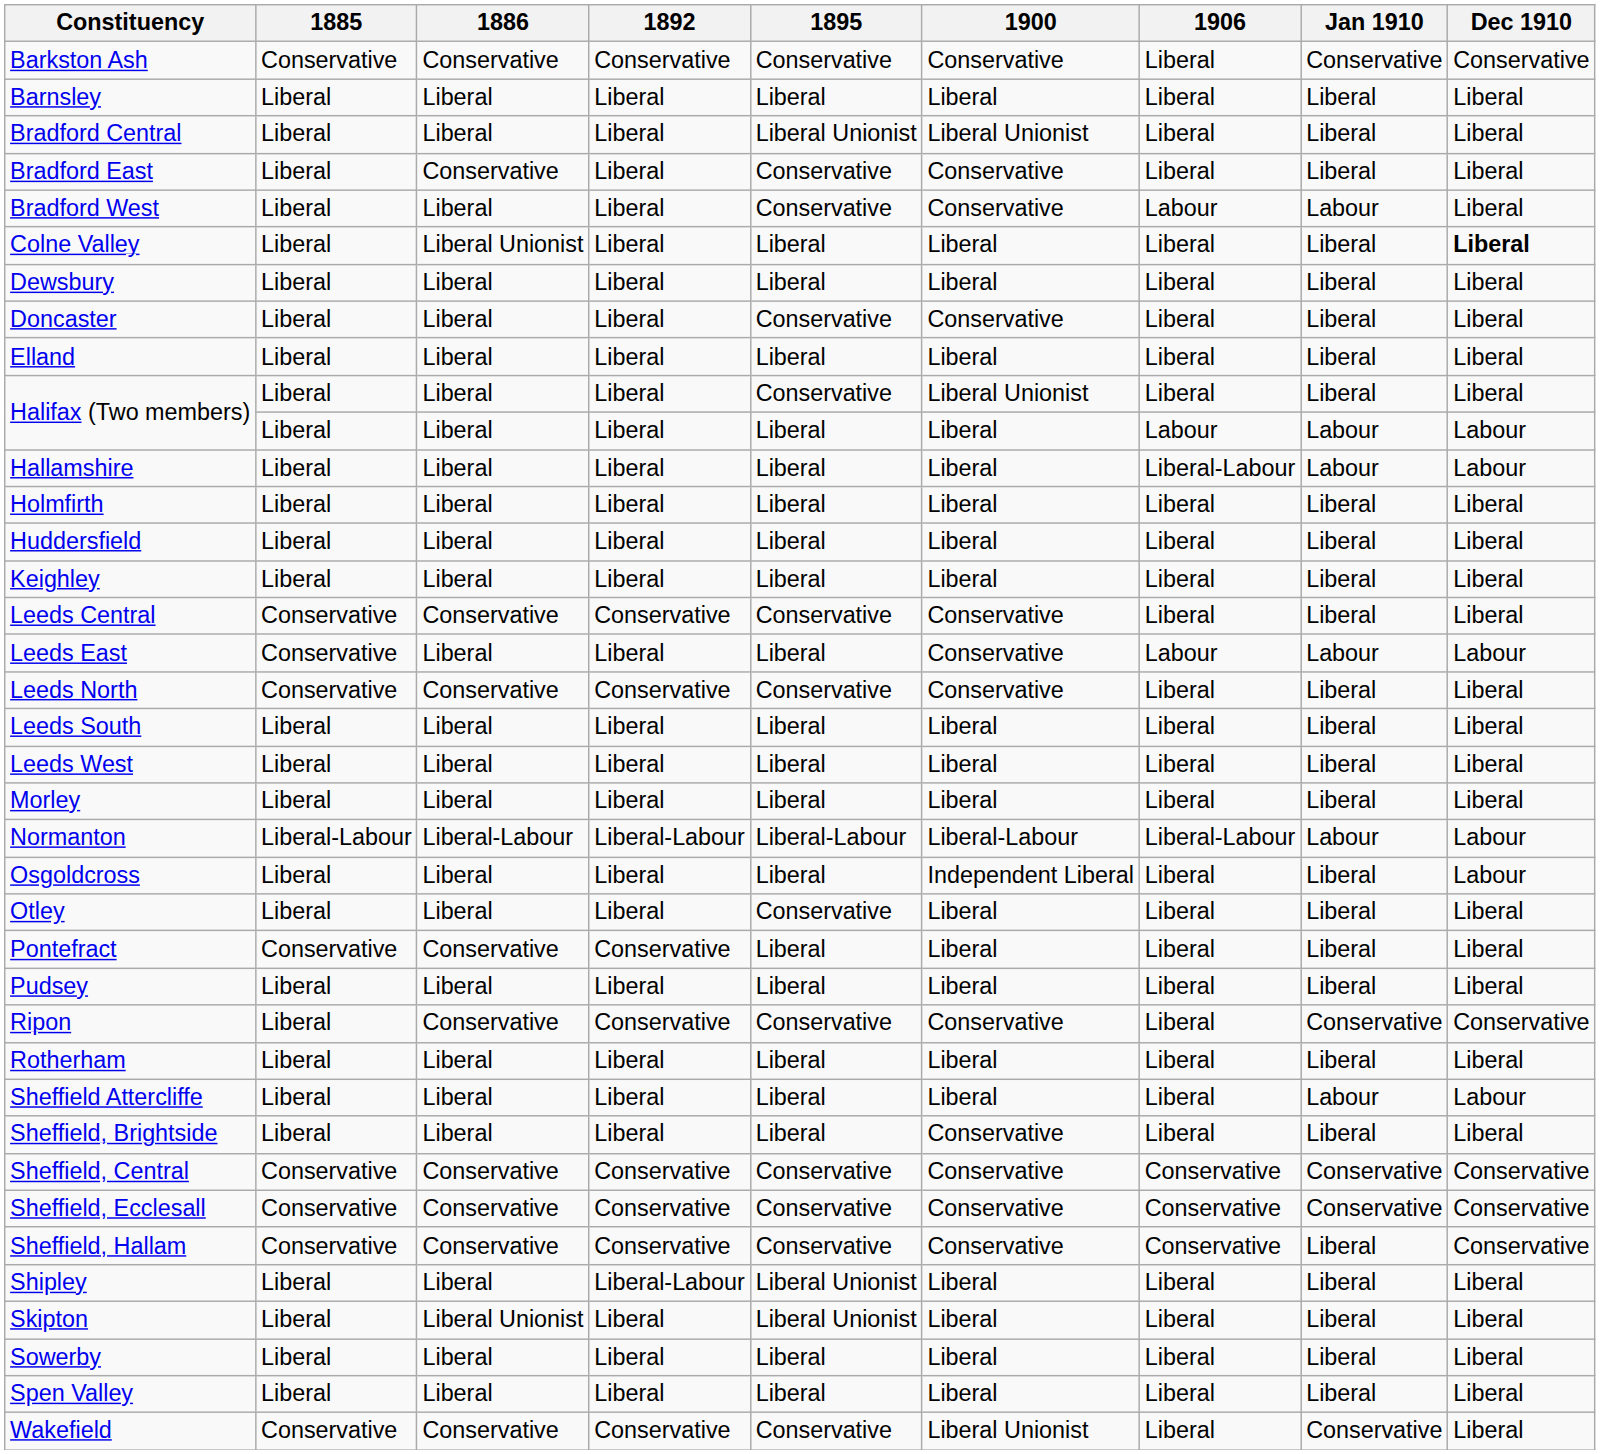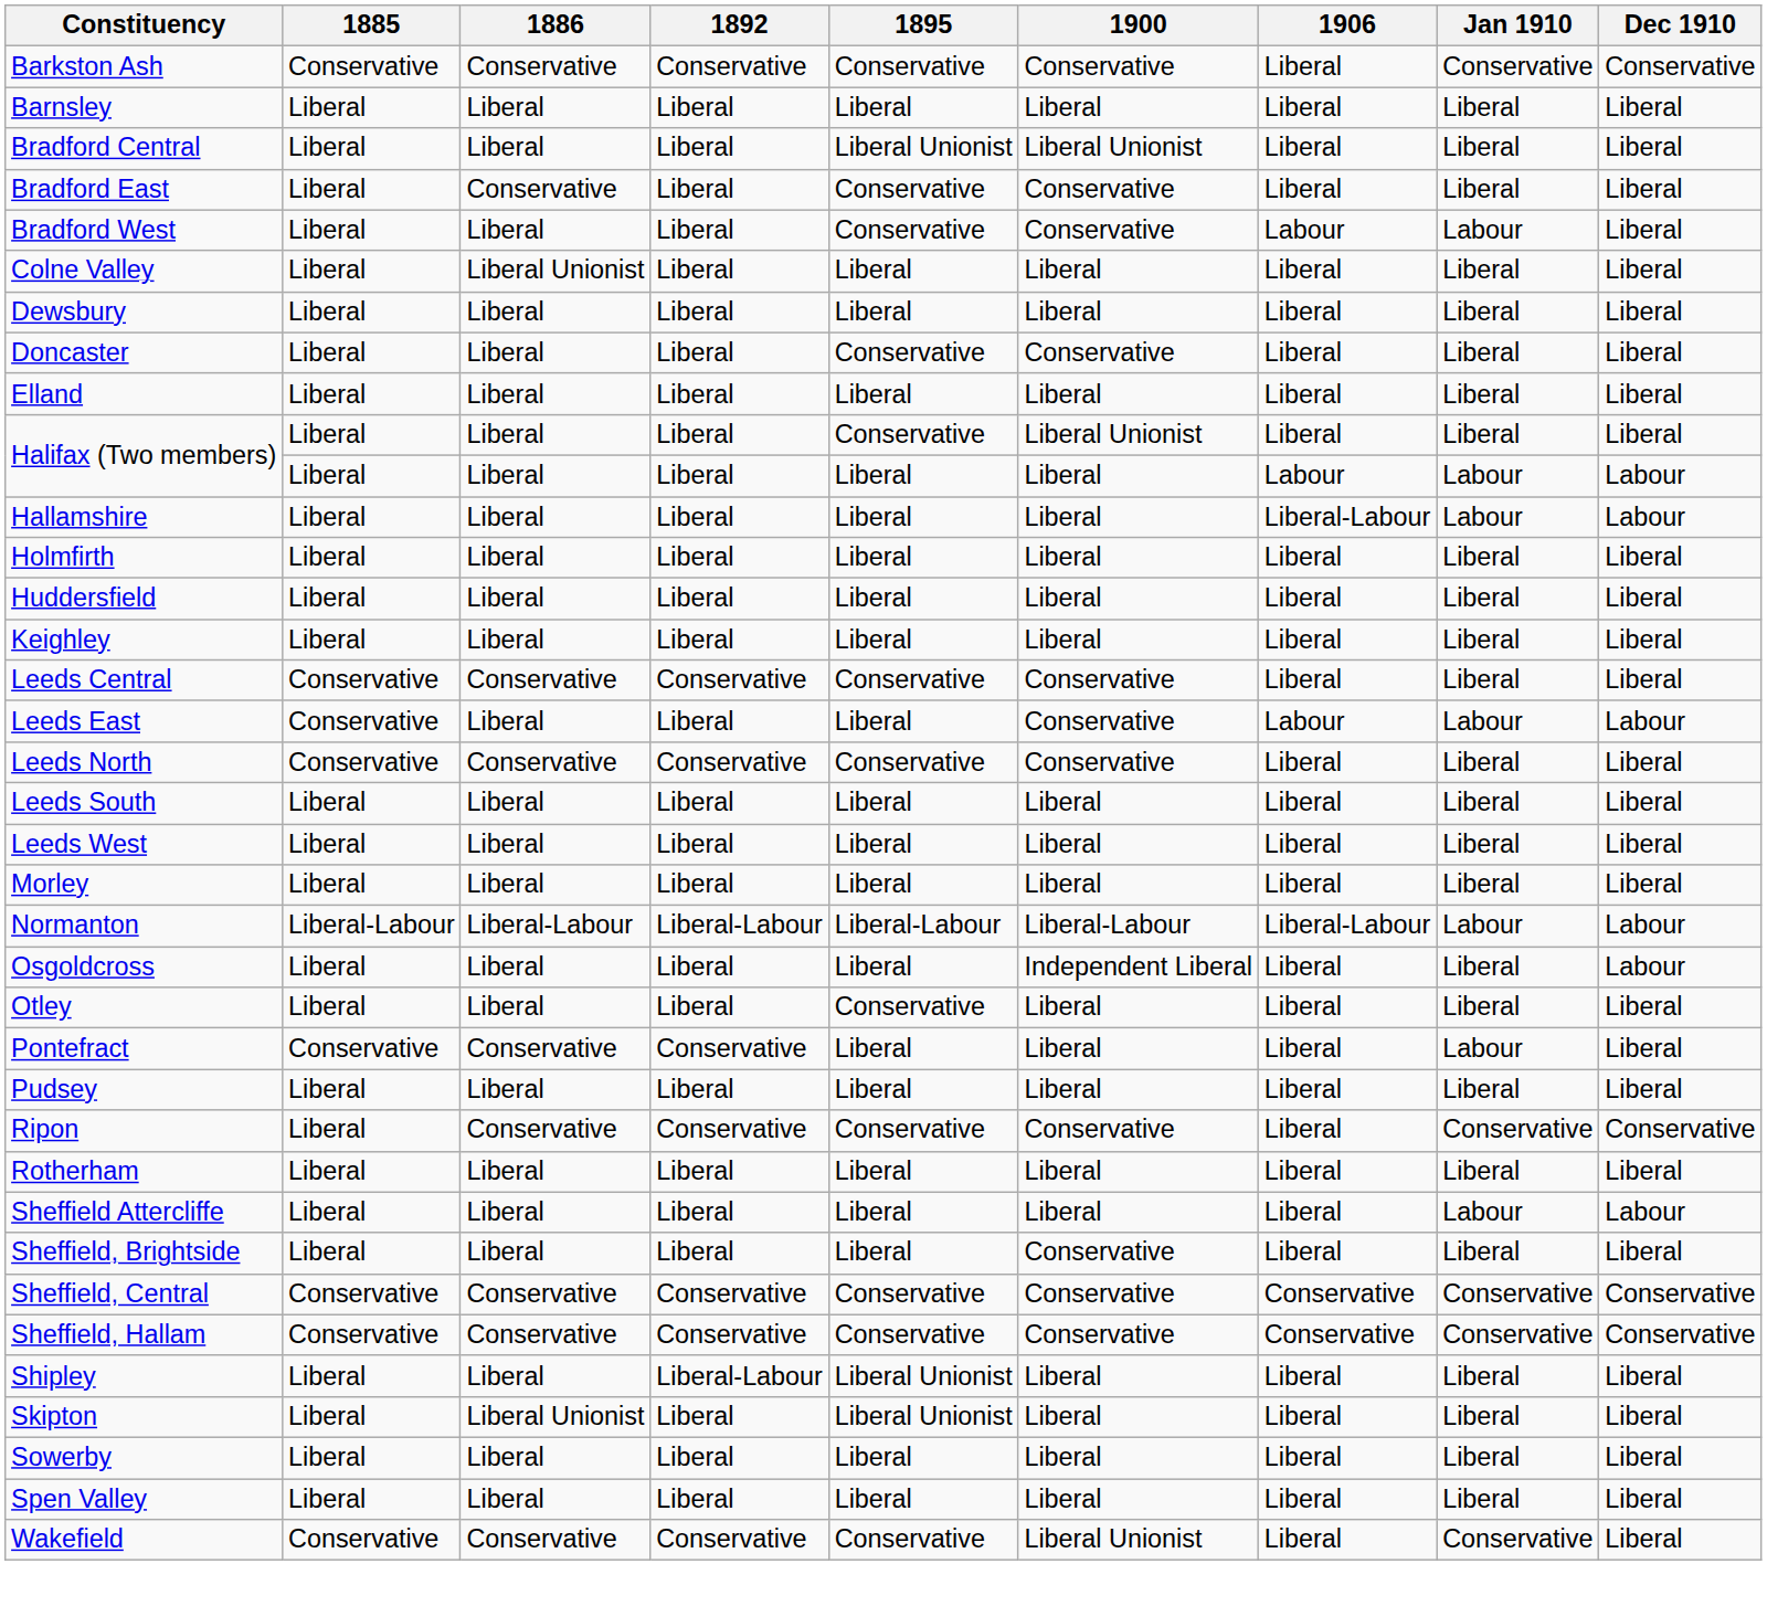 <table class="wikitable sortable">
 <tr>
 <th>Constituency</th>
 <th>1885</th>
 <th>1886</th>
 <th>1892</th>
 <th>1895</th>
 <th>1900</th>
 <th>1906</th>
 <th>Jan 1910</th>
 <th>Dec 1910</th>
 </tr>
 <tr>
 <td><a href='#'>Barkston Ash</a></td>
 <td bgcolor=>Conservative</td>
 <td bgcolor=>Conservative</td>
 <td bgcolor=>Conservative</td>
 <td bgcolor=>Conservative</td>
 <td bgcolor=>Conservative</td>
 <td bgcolor=>Liberal</td>
 <td bgcolor=>Conservative</td>
 <td bgcolor=>Conservative</td>
 </tr>
 <tr>
 <td><a href='#'>Barnsley</a></td>
 <td bgcolor=>Liberal</td>
 <td bgcolor=>Liberal</td>
 <td bgcolor=>Liberal</td>
 <td bgcolor=>Liberal</td>
 <td bgcolor=>Liberal</td>
 <td bgcolor=>Liberal</td>
 <td bgcolor=>Liberal</td>
 <td bgcolor=>Liberal</td>
 </tr>
 <tr>
 <td><a href='#'>Bradford Central</a></td>
 <td bgcolor=>Liberal</td>
 <td bgcolor=>Liberal</td>
 <td bgcolor=>Liberal</td>
 <td bgcolor=>Liberal Unionist</td>
 <td bgcolor=>Liberal Unionist</td>
 <td bgcolor=>Liberal</td>
 <td bgcolor=>Liberal</td>
 <td bgcolor=>Liberal</td>
 </tr>
 <tr>
 <td><a href='#'>Bradford East</a></td>
 <td bgcolor=>Liberal</td>
 <td bgcolor=>Conservative</td>
 <td bgcolor=>Liberal</td>
 <td bgcolor=>Conservative</td>
 <td bgcolor=>Conservative</td>
 <td bgcolor=>Liberal</td>
 <td bgcolor=>Liberal</td>
 <td bgcolor=>Liberal</td>
 </tr>
 <tr>
 <td><a href='#'>Bradford West</a></td>
 <td bgcolor=>Liberal</td>
 <td bgcolor=>Liberal</td>
 <td bgcolor=>Liberal</td>
 <td bgcolor=>Conservative</td>
 <td bgcolor=>Conservative</td>
 <td bgcolor=>Labour</td>
 <td bgcolor=>Labour</td>
 <td bgcolor=>Liberal</td>
 </tr>
 <tr>
 <td><a href='#'>Colne Valley</a></td>
 <td bgcolor=>Liberal</td>
 <td bgcolor=>Liberal Unionist</td>
 <td bgcolor=>Liberal</td>
 <td bgcolor=>Liberal</td>
 <td bgcolor=>Liberal</td>
 <td bgcolor=>Liberal</td>
 <td bgcolor=>Liberal</td>
-<td bgcolor=><strong>Liberal</strong></td>
+<td bgcolor=>Liberal</td>
 </tr>
 <tr>
 <td><a href='#'>Dewsbury</a></td>
 <td bgcolor=>Liberal</td>
 <td bgcolor=>Liberal</td>
 <td bgcolor=>Liberal</td>
 <td bgcolor=>Liberal</td>
 <td bgcolor=>Liberal</td>
 <td bgcolor=>Liberal</td>
 <td bgcolor=>Liberal</td>
 <td bgcolor=>Liberal</td>
 </tr>
 <tr>
 <td><a href='#'>Doncaster</a></td>
 <td bgcolor=>Liberal</td>
 <td bgcolor=>Liberal</td>
 <td bgcolor=>Liberal</td>
 <td bgcolor=>Conservative</td>
 <td bgcolor=>Conservative</td>
 <td bgcolor=>Liberal</td>
 <td bgcolor=>Liberal</td>
 <td bgcolor=>Liberal</td>
 </tr>
 <tr>
 <td><a href='#'>Elland</a></td>
 <td bgcolor=>Liberal</td>
 <td bgcolor=>Liberal</td>
 <td bgcolor=>Liberal</td>
 <td bgcolor=>Liberal</td>
 <td bgcolor=>Liberal</td>
 <td bgcolor=>Liberal</td>
 <td bgcolor=>Liberal</td>
 <td bgcolor=>Liberal</td>
 </tr>
 <tr>
 <td rowspan="2"><a href='#'>Halifax</a> (Two members)</td>
 <td bgcolor=>Liberal</td>
 <td bgcolor=>Liberal</td>
 <td bgcolor=>Liberal</td>
 <td bgcolor=>Conservative</td>
 <td bgcolor=>Liberal Unionist</td>
 <td bgcolor=>Liberal</td>
 <td bgcolor=>Liberal</td>
 <td bgcolor=>Liberal</td>
 </tr>
 <tr>
 <td bgcolor=>Liberal</td>
 <td bgcolor=>Liberal</td>
 <td bgcolor=>Liberal</td>
 <td bgcolor=>Liberal</td>
 <td bgcolor=>Liberal</td>
 <td bgcolor=>Labour</td>
 <td bgcolor=>Labour</td>
 <td bgcolor=>Labour</td>
 </tr>
 <tr>
 <td><a href='#'>Hallamshire</a></td>
 <td bgcolor=>Liberal</td>
 <td bgcolor=>Liberal</td>
 <td bgcolor=>Liberal</td>
 <td bgcolor=>Liberal</td>
 <td bgcolor=>Liberal</td>
 <td bgcolor=>Liberal-Labour</td>
 <td bgcolor=>Labour</td>
 <td bgcolor=>Labour</td>
 </tr>
 <tr>
 <td><a href='#'>Holmfirth</a></td>
 <td bgcolor=>Liberal</td>
 <td bgcolor=>Liberal</td>
 <td bgcolor=>Liberal</td>
 <td bgcolor=>Liberal</td>
 <td bgcolor=>Liberal</td>
 <td bgcolor=>Liberal</td>
 <td bgcolor=>Liberal</td>
 <td bgcolor=>Liberal</td>
 </tr>
 <tr>
 <td><a href='#'>Huddersfield</a></td>
 <td bgcolor=>Liberal</td>
 <td bgcolor=>Liberal</td>
 <td bgcolor=>Liberal</td>
 <td bgcolor=>Liberal</td>
 <td bgcolor=>Liberal</td>
 <td bgcolor=>Liberal</td>
 <td bgcolor=>Liberal</td>
 <td bgcolor=>Liberal</td>
 </tr>
 <tr>
 <td><a href='#'>Keighley</a></td>
 <td bgcolor=>Liberal</td>
 <td bgcolor=>Liberal</td>
 <td bgcolor=>Liberal</td>
 <td bgcolor=>Liberal</td>
 <td bgcolor=>Liberal</td>
 <td bgcolor=>Liberal</td>
 <td bgcolor=>Liberal</td>
 <td bgcolor=>Liberal</td>
 </tr>
 <tr>
 <td><a href='#'>Leeds Central</a></td>
 <td bgcolor=>Conservative</td>
 <td bgcolor=>Conservative</td>
 <td bgcolor=>Conservative</td>
 <td bgcolor=>Conservative</td>
 <td bgcolor=>Conservative</td>
 <td bgcolor=>Liberal</td>
 <td bgcolor=>Liberal</td>
 <td bgcolor=>Liberal</td>
 </tr>
 <tr>
 <td><a href='#'>Leeds East</a></td>
 <td bgcolor=>Conservative</td>
 <td bgcolor=>Liberal</td>
 <td bgcolor=>Liberal</td>
 <td bgcolor=>Liberal</td>
 <td bgcolor=>Conservative</td>
 <td bgcolor=>Labour</td>
 <td bgcolor=>Labour</td>
 <td bgcolor=>Labour</td>
 </tr>
 <tr>
 <td><a href='#'>Leeds North</a></td>
 <td bgcolor=>Conservative</td>
 <td bgcolor=>Conservative</td>
 <td bgcolor=>Conservative</td>
 <td bgcolor=>Conservative</td>
 <td bgcolor=>Conservative</td>
 <td bgcolor=>Liberal</td>
 <td bgcolor=>Liberal</td>
 <td bgcolor=>Liberal</td>
 </tr>
 <tr>
 <td><a href='#'>Leeds South</a></td>
 <td bgcolor=>Liberal</td>
 <td bgcolor=>Liberal</td>
 <td bgcolor=>Liberal</td>
 <td bgcolor=>Liberal</td>
 <td bgcolor=>Liberal</td>
 <td bgcolor=>Liberal</td>
 <td bgcolor=>Liberal</td>
 <td bgcolor=>Liberal</td>
 </tr>
 <tr>
 <td><a href='#'>Leeds West</a></td>
 <td bgcolor=>Liberal</td>
 <td bgcolor=>Liberal</td>
 <td bgcolor=>Liberal</td>
 <td bgcolor=>Liberal</td>
 <td bgcolor=>Liberal</td>
 <td bgcolor=>Liberal</td>
 <td bgcolor=>Liberal</td>
 <td bgcolor=>Liberal</td>
 </tr>
 <tr>
 <td><a href='#'>Morley</a></td>
 <td bgcolor=>Liberal</td>
 <td bgcolor=>Liberal</td>
 <td bgcolor=>Liberal</td>
 <td bgcolor=>Liberal</td>
 <td bgcolor=>Liberal</td>
 <td bgcolor=>Liberal</td>
 <td bgcolor=>Liberal</td>
 <td bgcolor=>Liberal</td>
 </tr>
 <tr>
 <td><a href='#'>Normanton</a></td>
 <td bgcolor=>Liberal-Labour</td>
 <td bgcolor=>Liberal-Labour</td>
 <td bgcolor=>Liberal-Labour</td>
 <td bgcolor=>Liberal-Labour</td>
 <td bgcolor=>Liberal-Labour</td>
 <td bgcolor=>Liberal-Labour</td>
 <td bgcolor=>Labour</td>
 <td bgcolor=>Labour</td>
 </tr>
 <tr>
 <td><a href='#'>Osgoldcross</a></td>
 <td bgcolor=>Liberal</td>
 <td bgcolor=>Liberal</td>
 <td bgcolor=>Liberal</td>
 <td bgcolor=>Liberal</td>
 <td bgcolor=>Independent Liberal</td>
 <td bgcolor=>Liberal</td>
 <td bgcolor=>Liberal</td>
 <td bgcolor=>Labour</td>
 </tr>
 <tr>
 <td><a href='#'>Otley</a></td>
 <td bgcolor=>Liberal</td>
 <td bgcolor=>Liberal</td>
 <td bgcolor=>Liberal</td>
 <td bgcolor=>Conservative</td>
 <td bgcolor=>Liberal</td>
 <td bgcolor=>Liberal</td>
 <td bgcolor=>Liberal</td>
 <td bgcolor=>Liberal</td>
 </tr>
 <tr>
 <td><a href='#'>Pontefract</a></td>
 <td bgcolor=>Conservative</td>
 <td bgcolor=>Conservative</td>
 <td bgcolor=>Conservative</td>
 <td bgcolor=>Liberal</td>
 <td bgcolor=>Liberal</td>
 <td bgcolor=>Liberal</td>
-<td bgcolor=>Liberal</td>
+<td bgcolor=>Labour</td>
 <td bgcolor=>Liberal</td>
 </tr>
 <tr>
 <td><a href='#'>Pudsey</a></td>
 <td bgcolor=>Liberal</td>
 <td bgcolor=>Liberal</td>
 <td bgcolor=>Liberal</td>
 <td bgcolor=>Liberal</td>
 <td bgcolor=>Liberal</td>
 <td bgcolor=>Liberal</td>
 <td bgcolor=>Liberal</td>
 <td bgcolor=>Liberal</td>
 </tr>
 <tr>
 <td><a href='#'>Ripon</a></td>
 <td bgcolor=>Liberal</td>
 <td bgcolor=>Conservative</td>
 <td bgcolor=>Conservative</td>
 <td bgcolor=>Conservative</td>
 <td bgcolor=>Conservative</td>
 <td bgcolor=>Liberal</td>
 <td bgcolor=>Conservative</td>
 <td bgcolor=>Conservative</td>
 </tr>
 <tr>
 <td><a href='#'>Rotherham</a></td>
 <td bgcolor=>Liberal</td>
 <td bgcolor=>Liberal</td>
 <td bgcolor=>Liberal</td>
 <td bgcolor=>Liberal</td>
 <td bgcolor=>Liberal</td>
 <td bgcolor=>Liberal</td>
 <td bgcolor=>Liberal</td>
 <td bgcolor=>Liberal</td>
 </tr>
 <tr>
 <td><a href='#'>Sheffield Attercliffe</a></td>
 <td bgcolor=>Liberal</td>
 <td bgcolor=>Liberal</td>
 <td bgcolor=>Liberal</td>
 <td bgcolor=>Liberal</td>
 <td bgcolor=>Liberal</td>
 <td bgcolor=>Liberal</td>
 <td bgcolor=>Labour</td>
 <td bgcolor=>Labour</td>
 </tr>
 <tr>
 <td><a href='#'>Sheffield, Brightside</a></td>
 <td bgcolor=>Liberal</td>
 <td bgcolor=>Liberal</td>
 <td bgcolor=>Liberal</td>
 <td bgcolor=>Liberal</td>
 <td bgcolor=>Conservative</td>
 <td bgcolor=>Liberal</td>
 <td bgcolor=>Liberal</td>
 <td bgcolor=>Liberal</td>
 </tr>
 <tr>
 <td><a href='#'>Sheffield, Central</a></td>
 <td bgcolor=>Conservative</td>
 <td bgcolor=>Conservative</td>
 <td bgcolor=>Conservative</td>
 <td bgcolor=>Conservative</td>
 <td bgcolor=>Conservative</td>
 <td bgcolor=>Conservative</td>
 <td bgcolor=>Conservative</td>
 <td bgcolor=>Conservative</td>
 </tr>
 <tr>
-<td><a href='#'>Sheffield, Ecclesall</a></td>
+<td><a href='#'>Sheffield, Hallam</a></td>
 <td bgcolor=>Conservative</td>
 <td bgcolor=>Conservative</td>
 <td bgcolor=>Conservative</td>
 <td bgcolor=>Conservative</td>
 <td bgcolor=>Conservative</td>
 <td bgcolor=>Conservative</td>
 <td bgcolor=>Conservative</td>
-<td bgcolor=>Conservative</td>
-</tr>
-<tr>
-<td><a href='#'>Sheffield, Hallam</a></td>
-<td bgcolor=>Conservative</td>
-<td bgcolor=>Conservative</td>
-<td bgcolor=>Conservative</td>
-<td bgcolor=>Conservative</td>
-<td bgcolor=>Conservative</td>
-<td bgcolor=>Conservative</td>
-<td bgcolor=>Liberal</td>
 <td bgcolor=>Conservative</td>
 </tr>
 <tr>
 <td><a href='#'>Shipley</a></td>
 <td bgcolor=>Liberal</td>
 <td bgcolor=>Liberal</td>
 <td bgcolor=>Liberal-Labour</td>
 <td bgcolor=>Liberal Unionist</td>
 <td bgcolor=>Liberal</td>
 <td bgcolor=>Liberal</td>
 <td bgcolor=>Liberal</td>
 <td bgcolor=>Liberal</td>
 </tr>
 <tr>
 <td><a href='#'>Skipton</a></td>
 <td bgcolor=>Liberal</td>
 <td bgcolor=>Liberal Unionist</td>
 <td bgcolor=>Liberal</td>
 <td bgcolor=>Liberal Unionist</td>
 <td bgcolor=>Liberal</td>
 <td bgcolor=>Liberal</td>
 <td bgcolor=>Liberal</td>
 <td bgcolor=>Liberal</td>
 </tr>
 <tr>
 <td><a href='#'>Sowerby</a></td>
 <td bgcolor=>Liberal</td>
 <td bgcolor=>Liberal</td>
 <td bgcolor=>Liberal</td>
 <td bgcolor=>Liberal</td>
 <td bgcolor=>Liberal</td>
 <td bgcolor=>Liberal</td>
 <td bgcolor=>Liberal</td>
 <td bgcolor=>Liberal</td>
 </tr>
 <tr>
 <td><a href='#'>Spen Valley</a></td>
 <td bgcolor=>Liberal</td>
 <td bgcolor=>Liberal</td>
 <td bgcolor=>Liberal</td>
 <td bgcolor=>Liberal</td>
 <td bgcolor=>Liberal</td>
 <td bgcolor=>Liberal</td>
 <td bgcolor=>Liberal</td>
 <td bgcolor=>Liberal</td>
 </tr>
 <tr>
 <td><a href='#'>Wakefield</a></td>
 <td bgcolor=>Conservative</td>
 <td bgcolor=>Conservative</td>
 <td bgcolor=>Conservative</td>
 <td bgcolor=>Conservative</td>
 <td bgcolor=>Liberal Unionist</td>
 <td bgcolor=>Liberal</td>
 <td bgcolor=>Conservative</td>
 <td bgcolor=>Liberal</td>
 </tr>
 </table>
